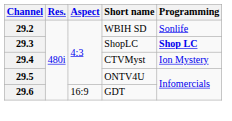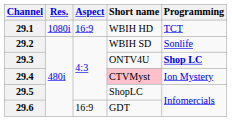 <table class="wikitable">
 <tr>
 <th scope = "col"><a href='#'>Channel</a></th>
 <th scope = "col"><a href='#'>Res.</a></th>
 <th scope = "col"><a href='#'>Aspect</a></th>
 <th scope = "col">Short name</th>
 <th scope = "col">Programming</th>
+</tr>
+<tr>
+<th scope = "row">29.1</th>
+<td><a href='#'>1080i</a></td>
+<td><a href='#'>16:9</a></td>
+<td>WBIH HD</td>
+<td><a href='#'>TCT</a></td>
 </tr>
 <tr>
 <th scope = "row">29.2</th>
 <td rowspan=5><a href='#'>480i</a></td>
 <td rowspan=4><a href='#'>4:3</a></td>
 <td>WBIH SD</td>
 <td><a href='#'>Sonlife</a></td>
 </tr>
 <tr>
 <th scope = "row">29.3</th>
-<td>ShopLC</td>
+<td>ONTV4U</td>
 <td><strong><a href='#'>Shop LC</a></strong></td>
 </tr>
 <tr>
 <th scope = "row">29.4</th>
-<td>CTVMyst</td>
+<td style="background: pink;">CTVMyst</td>
 <td><a href='#'>Ion Mystery</a></td>
 </tr>
 <tr>
 <th scope = "row">29.5</th>
-<td>ONTV4U</td>
+<td>ShopLC</td>
 <td rowspan=2><a href='#'>Infomercials</a></td>
 </tr>
 <tr>
 <th scope = "row">29.6</th>
 <td>16:9</td>
 <td>GDT</td>
 </tr>
 </table>
